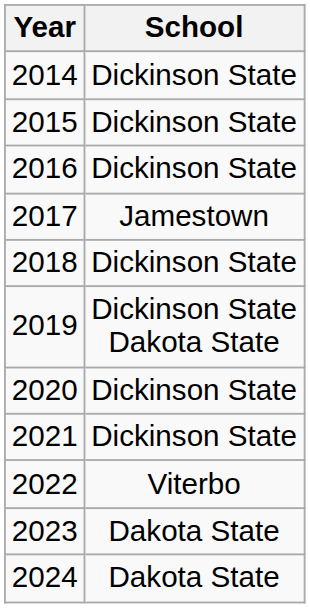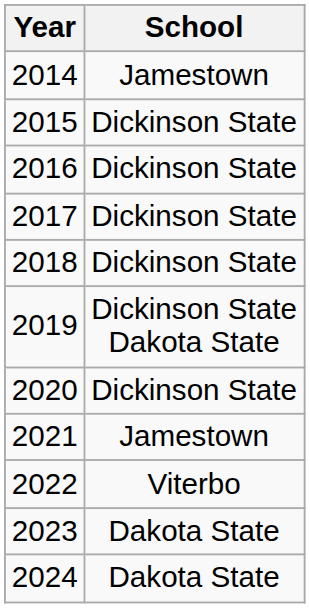 <table class="wikitable" style="text-align:center">
 <tr>
 <th>Year</th>
 <th>School</th>
 </tr>
 <tr>
 <td>2014</td>
-<td>Dickinson State</td>
+<td>Jamestown</td>
 </tr>
 <tr>
 <td>2015</td>
 <td>Dickinson State</td>
 </tr>
 <tr>
 <td>2016</td>
 <td>Dickinson State</td>
 </tr>
 <tr>
 <td>2017</td>
-<td>Jamestown</td>
+<td>Dickinson State</td>
 </tr>
 <tr>
 <td>2018</td>
 <td>Dickinson State</td>
 </tr>
 <tr>
 <td>2019</td>
 <td>Dickinson State<br>Dakota State</td>
 </tr>
 <tr>
 <td>2020</td>
 <td>Dickinson State</td>
 </tr>
 <tr>
 <td>2021</td>
-<td>Dickinson State</td>
+<td>Jamestown</td>
 </tr>
 <tr>
 <td>2022</td>
 <td>Viterbo</td>
 </tr>
 <tr>
 <td>2023</td>
 <td>Dakota State</td>
 </tr>
 <tr>
 <td>2024</td>
 <td>Dakota State</td>
 </tr>
 </table>
